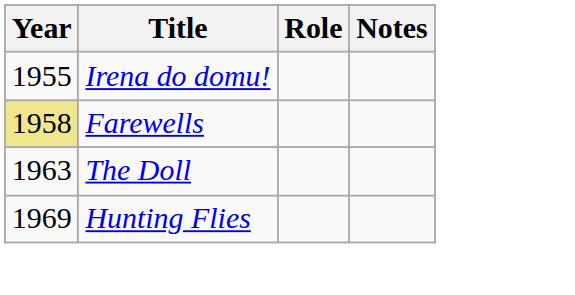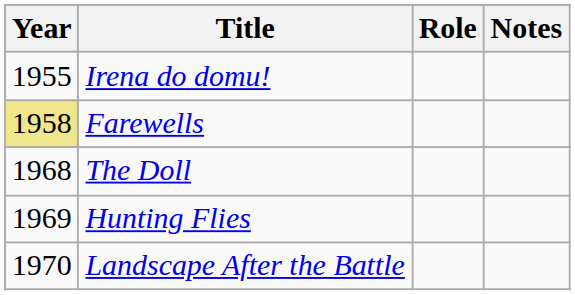 <table class="wikitable sortable">
 <tr>
 <th>Year</th>
 <th>Title</th>
 <th>Role</th>
 <th class="unsortable">Notes</th>
 </tr>
 <tr>
 <td>1955</td>
 <td><em><a href='#'>Irena do domu!</a></em></td>
 <td></td>
 <td></td>
 </tr>
 <tr>
 <td style="background: khaki;">1958</td>
 <td><em><a href='#'>Farewells</a></em></td>
 <td></td>
 <td></td>
 </tr>
 <tr>
-<td>1963</td>
+<td>1968</td>
 <td><em><a href='#'>The Doll</a></em></td>
 <td></td>
 <td></td>
 </tr>
 <tr>
 <td>1969</td>
 <td><em><a href='#'>Hunting Flies</a></em></td>
 <td></td>
 <td></td>
 </tr>
+<tr>
+<td>1970</td>
+<td><em><a href='#'>Landscape After the Battle</a></em></td>
+<td></td>
+<td></td>
+</tr>
 </table>
